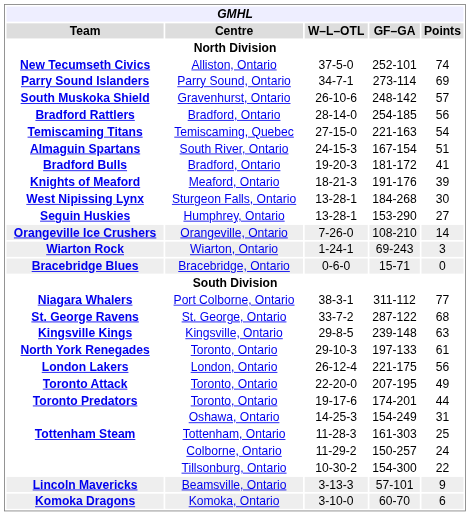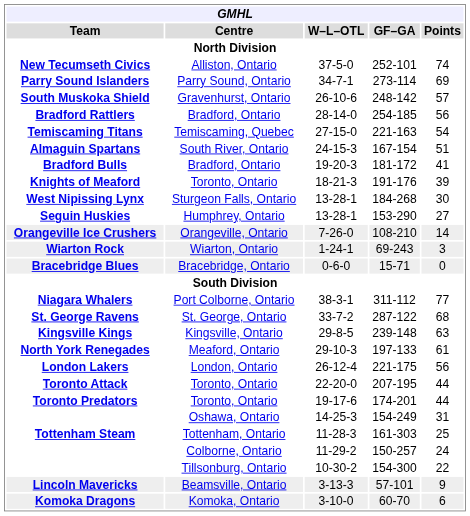 <table cellpadding="1" style="font-size: 90%; border: 1px solid gray; width:550px; text-align:center;">
 <tr align="center" bgcolor="#eeeeff">
 <td colspan="11"><strong><em>GMHL</em></strong></td>
 </tr>
 <tr>
 <th style="background: #DDDDDD;">Team</th>
 <th style="background: #DDDDDD;">Centre</th>
 <th style="background: #DDDDDD;">W–L–OTL</th>
 <th style="background: #DDDDDD;">GF–GA</th>
 <th style="background: #DDDDDD;">Points</th>
 </tr>
 <tr>
 <td colspan="11"><strong>North Division</strong></td>
 </tr>
 <tr>
 <td><strong><a href='#'>New Tecumseth Civics</a></strong></td>
 <td><a href='#'>Alliston, Ontario</a></td>
 <td>37-5-0</td>
 <td>252-101</td>
 <td>74</td>
 </tr>
 <tr>
 <td><strong><a href='#'>Parry Sound Islanders</a></strong></td>
 <td><a href='#'>Parry Sound, Ontario</a></td>
 <td>34-7-1</td>
 <td>273-114</td>
 <td>69</td>
 </tr>
 <tr>
 <td><strong><a href='#'>South Muskoka Shield</a></strong></td>
 <td><a href='#'>Gravenhurst, Ontario</a></td>
 <td>26-10-6</td>
 <td>248-142</td>
 <td>57</td>
 </tr>
 <tr>
 <td><strong><a href='#'>Bradford Rattlers</a></strong></td>
 <td><a href='#'>Bradford, Ontario</a></td>
 <td>28-14-0</td>
 <td>254-185</td>
 <td>56</td>
 </tr>
 <tr>
 <td><strong><a href='#'>Temiscaming Titans</a></strong></td>
 <td><a href='#'>Temiscaming, Quebec</a></td>
 <td>27-15-0</td>
 <td>221-163</td>
 <td>54</td>
 </tr>
 <tr>
 <td><strong><a href='#'>Almaguin Spartans</a></strong></td>
 <td><a href='#'>South River, Ontario</a></td>
 <td>24-15-3</td>
 <td>167-154</td>
 <td>51</td>
 </tr>
 <tr>
 <td><strong><a href='#'>Bradford Bulls</a></strong></td>
 <td><a href='#'>Bradford, Ontario</a></td>
 <td>19-20-3</td>
 <td>181-172</td>
 <td>41</td>
 </tr>
 <tr>
 <td><strong><a href='#'>Knights of Meaford</a></strong></td>
-<td><a href='#'>Meaford, Ontario</a></td>
+<td><a href='#'>Toronto, Ontario</a></td>
 <td>18-21-3</td>
 <td>191-176</td>
 <td>39</td>
 </tr>
 <tr>
 <td><strong><a href='#'>West Nipissing Lynx</a></strong></td>
 <td><a href='#'>Sturgeon Falls, Ontario</a></td>
 <td>13-28-1</td>
 <td>184-268</td>
 <td>30</td>
 </tr>
 <tr>
 <td><strong><a href='#'>Seguin Huskies</a></strong></td>
 <td><a href='#'>Humphrey, Ontario</a></td>
 <td>13-28-1</td>
 <td>153-290</td>
 <td>27</td>
 </tr>
 <tr bgcolor="#eeeeee">
 <td><strong><a href='#'>Orangeville Ice Crushers</a></strong></td>
 <td><a href='#'>Orangeville, Ontario</a></td>
 <td>7-26-0</td>
 <td>108-210</td>
 <td>14</td>
 </tr>
 <tr bgcolor="#eeeeee">
 <td><strong><a href='#'>Wiarton Rock</a></strong></td>
 <td><a href='#'>Wiarton, Ontario</a></td>
 <td>1-24-1</td>
 <td>69-243</td>
 <td>3</td>
 </tr>
 <tr bgcolor="#eeeeee">
 <td><strong><a href='#'>Bracebridge Blues</a></strong></td>
 <td><a href='#'>Bracebridge, Ontario</a></td>
 <td>0-6-0</td>
 <td>15-71</td>
 <td>0</td>
 </tr>
 <tr>
 <td colspan="11"><strong>South Division</strong></td>
 </tr>
 <tr>
 <td><strong><a href='#'>Niagara Whalers</a></strong></td>
 <td><a href='#'>Port Colborne, Ontario</a></td>
 <td>38-3-1</td>
 <td>311-112</td>
 <td>77</td>
 </tr>
 <tr>
 <td><strong><a href='#'>St. George Ravens</a></strong></td>
 <td><a href='#'>St. George, Ontario</a></td>
 <td>33-7-2</td>
 <td>287-122</td>
 <td>68</td>
 </tr>
 <tr>
 <td><strong><a href='#'>Kingsville Kings</a></strong></td>
 <td><a href='#'>Kingsville, Ontario</a></td>
 <td>29-8-5</td>
 <td>239-148</td>
 <td>63</td>
 </tr>
 <tr>
 <td><strong><a href='#'>North York Renegades</a></strong></td>
-<td><a href='#'>Toronto, Ontario</a></td>
+<td><a href='#'>Meaford, Ontario</a></td>
 <td>29-10-3</td>
 <td>197-133</td>
 <td>61</td>
 </tr>
 <tr>
 <td><strong><a href='#'>London Lakers</a></strong></td>
 <td><a href='#'>London, Ontario</a></td>
 <td>26-12-4</td>
 <td>221-175</td>
 <td>56</td>
 </tr>
 <tr>
 <td><strong><a href='#'>Toronto Attack</a></strong></td>
 <td><a href='#'>Toronto, Ontario</a></td>
 <td>22-20-0</td>
 <td>207-195</td>
-<td>49</td>
+<td>44</td>
 </tr>
 <tr>
 <td><strong><a href='#'>Toronto Predators</a></strong></td>
 <td><a href='#'>Toronto, Ontario</a></td>
 <td>19-17-6</td>
 <td>174-201</td>
 <td>44</td>
 </tr>
 <tr>
 <td><strong></strong></td>
 <td><a href='#'>Oshawa, Ontario</a></td>
 <td>14-25-3</td>
 <td>154-249</td>
 <td>31</td>
 </tr>
 <tr>
 <td><strong><a href='#'>Tottenham Steam</a></strong></td>
 <td><a href='#'>Tottenham, Ontario</a></td>
 <td>11-28-3</td>
 <td>161-303</td>
 <td>25</td>
 </tr>
 <tr>
 <td><strong></strong></td>
 <td><a href='#'>Colborne, Ontario</a></td>
 <td>11-29-2</td>
 <td>150-257</td>
 <td>24</td>
 </tr>
 <tr>
 <td><strong></strong></td>
 <td><a href='#'>Tillsonburg, Ontario</a></td>
 <td>10-30-2</td>
 <td>154-300</td>
 <td>22</td>
 </tr>
 <tr bgcolor="#eeeeee">
 <td><strong><a href='#'>Lincoln Mavericks</a></strong></td>
 <td><a href='#'>Beamsville, Ontario</a></td>
 <td>3-13-3</td>
 <td>57-101</td>
 <td>9</td>
 </tr>
 <tr bgcolor="#eeeeee">
 <td><strong><a href='#'>Komoka Dragons</a></strong></td>
 <td><a href='#'>Komoka, Ontario</a></td>
 <td>3-10-0</td>
 <td>60-70</td>
 <td>6</td>
 </tr>
 </table>
